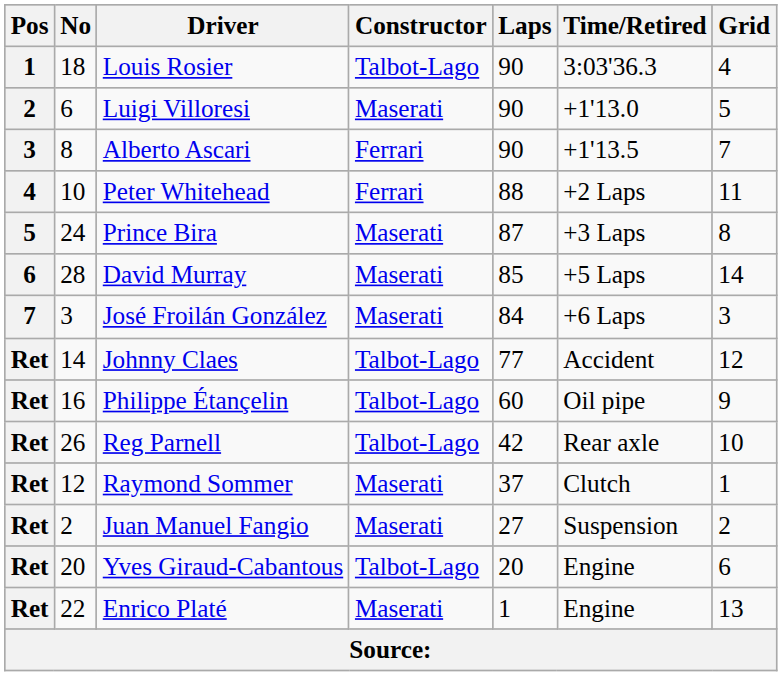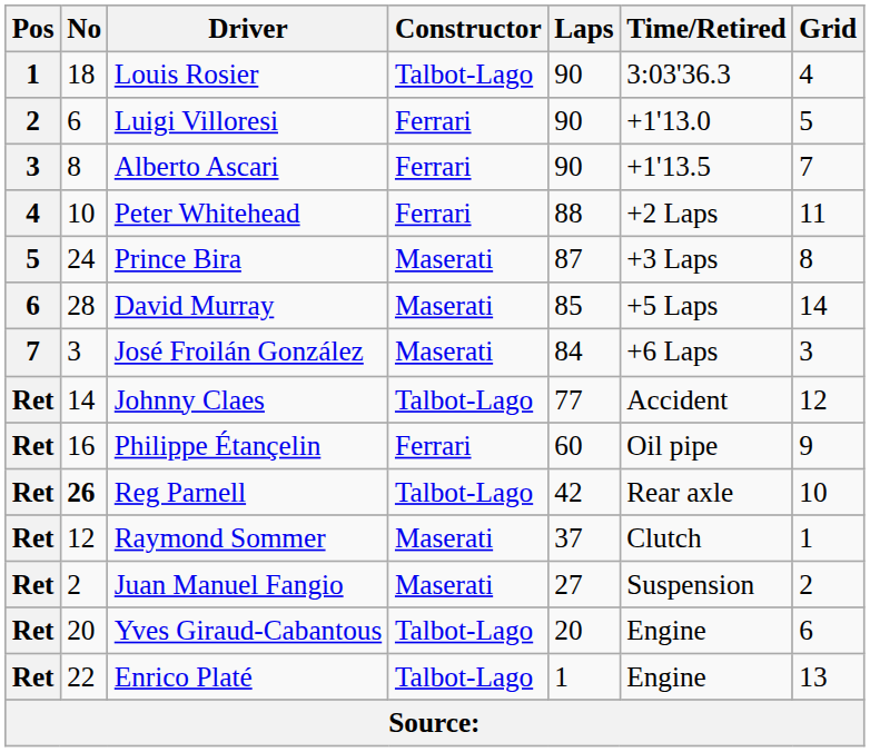 <table class="wikitable" style="font-size: 95%">
 <tr>
 <th>Pos</th>
 <th>No</th>
 <th>Driver</th>
 <th>Constructor</th>
 <th>Laps</th>
 <th>Time/Retired</th>
 <th>Grid</th>
 </tr>
 <tr>
 <th>1</th>
 <td>18</td>
 <td> <a href='#'>Louis Rosier</a></td>
 <td><a href='#'>Talbot-Lago</a></td>
 <td>90</td>
 <td>3:03'36.3</td>
 <td>4</td>
 </tr>
 <tr>
 <th>2</th>
 <td>6</td>
 <td> <a href='#'>Luigi Villoresi</a></td>
-<td><a href='#'>Maserati</a></td>
+<td><a href='#'>Ferrari</a></td>
 <td>90</td>
 <td>+1'13.0</td>
 <td>5</td>
 </tr>
 <tr>
 <th>3</th>
 <td>8</td>
 <td> <a href='#'>Alberto Ascari</a></td>
 <td><a href='#'>Ferrari</a></td>
 <td>90</td>
 <td>+1'13.5</td>
 <td>7</td>
 </tr>
 <tr>
 <th>4</th>
 <td>10</td>
 <td> <a href='#'>Peter Whitehead</a></td>
 <td><a href='#'>Ferrari</a></td>
 <td>88</td>
 <td>+2 Laps</td>
 <td>11</td>
 </tr>
 <tr>
 <th>5</th>
 <td>24</td>
 <td> <a href='#'>Prince Bira</a></td>
 <td><a href='#'>Maserati</a></td>
 <td>87</td>
 <td>+3 Laps</td>
 <td>8</td>
 </tr>
 <tr>
 <th>6</th>
 <td>28</td>
 <td> <a href='#'>David Murray</a></td>
 <td><a href='#'>Maserati</a></td>
 <td>85</td>
 <td>+5 Laps</td>
 <td>14</td>
 </tr>
 <tr>
 <th>7</th>
 <td>3</td>
 <td> <a href='#'>José Froilán González</a></td>
 <td><a href='#'>Maserati</a></td>
 <td>84</td>
 <td>+6 Laps</td>
 <td>3</td>
 </tr>
 <tr>
 <th>Ret</th>
 <td>14</td>
 <td> <a href='#'>Johnny Claes</a></td>
 <td><a href='#'>Talbot-Lago</a></td>
 <td>77</td>
 <td>Accident</td>
 <td>12</td>
 </tr>
 <tr>
 <th>Ret</th>
 <td>16</td>
 <td> <a href='#'>Philippe Étançelin</a></td>
-<td><a href='#'>Talbot-Lago</a></td>
+<td><a href='#'>Ferrari</a></td>
 <td>60</td>
 <td>Oil pipe</td>
 <td>9</td>
 </tr>
 <tr>
 <th>Ret</th>
-<td>26</td>
+<td><strong>26</strong></td>
 <td> <a href='#'>Reg Parnell</a></td>
 <td><a href='#'>Talbot-Lago</a></td>
 <td>42</td>
 <td>Rear axle</td>
 <td>10</td>
 </tr>
 <tr>
 <th>Ret</th>
 <td>12</td>
 <td> <a href='#'>Raymond Sommer</a></td>
 <td><a href='#'>Maserati</a></td>
 <td>37</td>
 <td>Clutch</td>
 <td>1</td>
 </tr>
 <tr>
 <th>Ret</th>
 <td>2</td>
 <td> <a href='#'>Juan Manuel Fangio</a></td>
 <td><a href='#'>Maserati</a></td>
 <td>27</td>
 <td>Suspension</td>
 <td>2</td>
 </tr>
 <tr>
 <th>Ret</th>
 <td>20</td>
 <td> <a href='#'>Yves Giraud-Cabantous</a></td>
 <td><a href='#'>Talbot-Lago</a></td>
 <td>20</td>
 <td>Engine</td>
 <td>6</td>
 </tr>
 <tr>
 <th>Ret</th>
 <td>22</td>
 <td> <a href='#'>Enrico Platé</a></td>
-<td><a href='#'>Maserati</a></td>
+<td><a href='#'>Talbot-Lago</a></td>
 <td>1</td>
 <td>Engine</td>
 <td>13</td>
 </tr>
 <tr>
 <th colspan=8>Source:</th>
 </tr>
 </table>
